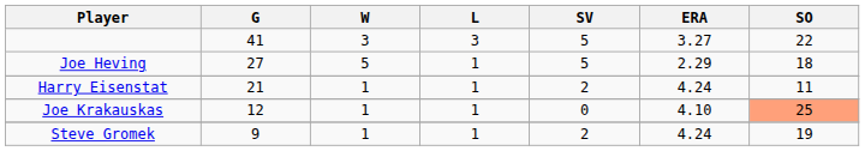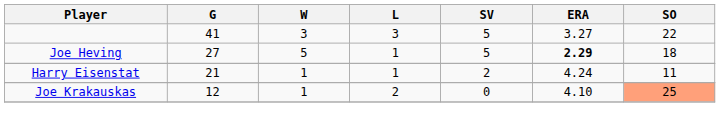 <table class="wikitable sortable">
 <tr>
 <th bgcolor="#DDDDFF" width="16%">Player</th>
 <th bgcolor="#DDDDFF" width="9%">G</th>
 <th bgcolor="#DDDDFF" width="9%">W</th>
 <th bgcolor="#DDDDFF" width="9%">L</th>
 <th bgcolor="#DDDDFF" width="9%">SV</th>
 <th bgcolor="#DDDDFF" width="9%">ERA</th>
 <th bgcolor="#DDDDFF" width="9%">SO</th>
 </tr>
 <tr align="center">
 <td></td>
 <td>41</td>
 <td>3</td>
 <td>3</td>
 <td>5</td>
 <td>3.27</td>
 <td>22</td>
 </tr>
 <tr align="center">
 <td><a href='#'>Joe Heving</a></td>
 <td>27</td>
 <td>5</td>
 <td>1</td>
 <td>5</td>
-<td>2.29</td>
+<td><strong>2.29</strong></td>
 <td>18</td>
 </tr>
 <tr>
 </tr>
 <tr align="center">
 <td><a href='#'>Harry Eisenstat</a></td>
 <td>21</td>
 <td>1</td>
 <td>1</td>
 <td>2</td>
 <td>4.24</td>
 <td>11</td>
 </tr>
 <tr>
 </tr>
 <tr align=center>
 <td><a href='#'>Joe Krakauskas</a></td>
 <td>12</td>
 <td>1</td>
-<td>1</td>
+<td>2</td>
 <td>0</td>
 <td>4.10</td>
 <td style="background: lightsalmon;">25</td>
 </tr>
 <tr>
 </tr>
-<tr align="center">
-<td><a href='#'>Steve Gromek</a></td>
-<td>9</td>
-<td>1</td>
-<td>1</td>
-<td>2</td>
-<td>4.24</td>
-<td>19</td>
-</tr>
 </table>
